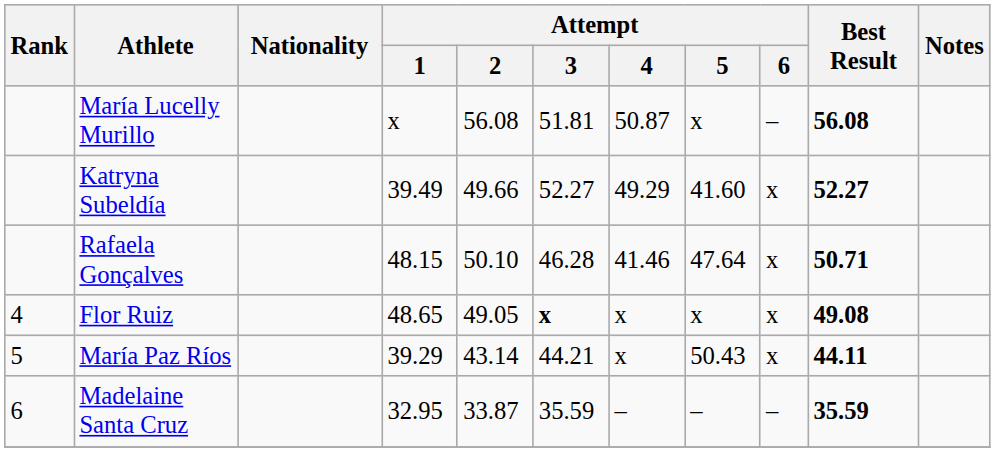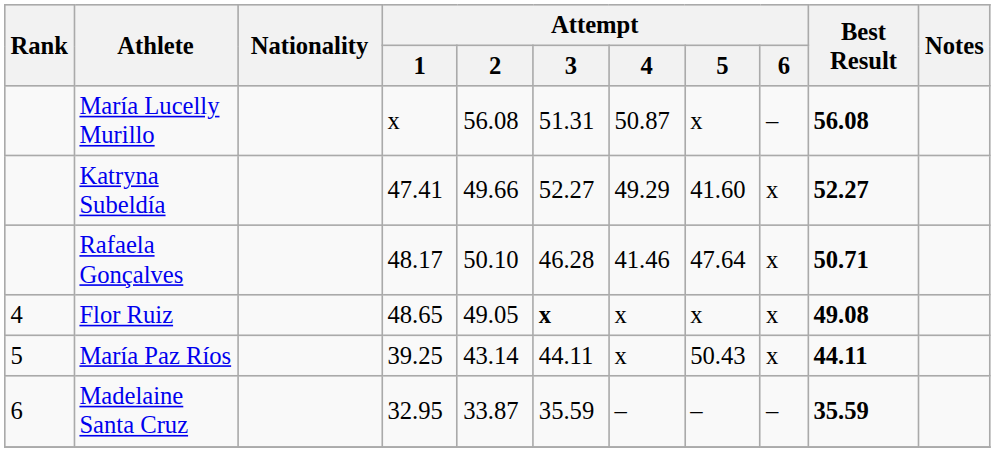 <table class="wikitable" style="font-size:95%" style="width:35em;" style="text-align:center">
 <tr>
 <th rowspan=2>Rank</th>
 <th rowspan=2 width=150>Athlete</th>
 <th rowspan=2 width=100>Nationality</th>
 <th colspan=6 width=300>Attempt</th>
 <th rowspan=2 width=100>Best Result</th>
 <th rowspan=2>Notes</th>
 </tr>
 <tr>
 <th width=50>1</th>
 <th width=50>2</th>
 <th width=50>3</th>
 <th width=50>4</th>
 <th width=50>5</th>
 <th width=50>6</th>
 </tr>
 <tr>
 <td></td>
 <td align=left><a href='#'>María Lucelly Murillo</a></td>
 <td align=left></td>
 <td>x</td>
 <td>56.08</td>
-<td>51.81</td>
+<td>51.31</td>
 <td>50.87</td>
 <td>x</td>
 <td>–</td>
 <td><strong>56.08</strong></td>
 <td></td>
 </tr>
 <tr>
 <td></td>
 <td align=left><a href='#'>Katryna Subeldía</a></td>
 <td align=left></td>
-<td>39.49</td>
+<td>47.41</td>
 <td>49.66</td>
 <td>52.27</td>
 <td>49.29</td>
 <td>41.60</td>
 <td>x</td>
 <td><strong>52.27</strong></td>
 <td></td>
 </tr>
 <tr>
 <td></td>
 <td align=left><a href='#'>Rafaela Gonçalves</a></td>
 <td align=left></td>
-<td>48.15</td>
+<td>48.17</td>
 <td>50.10</td>
 <td>46.28</td>
 <td>41.46</td>
 <td>47.64</td>
 <td>x</td>
 <td><strong>50.71</strong></td>
 <td></td>
 </tr>
 <tr>
 <td>4</td>
 <td align=left><a href='#'>Flor Ruiz</a></td>
 <td align=left></td>
 <td>48.65</td>
 <td>49.05</td>
 <td><strong>x</strong></td>
 <td>x</td>
 <td>x</td>
 <td>x</td>
 <td><strong>49.08</strong></td>
 <td></td>
 </tr>
 <tr>
 <td>5</td>
 <td align=left><a href='#'>María Paz Ríos</a></td>
 <td align=left></td>
-<td>39.29</td>
+<td>39.25</td>
 <td>43.14</td>
-<td>44.21</td>
+<td>44.11</td>
 <td>x</td>
 <td>50.43</td>
 <td>x</td>
 <td><strong>44.11</strong></td>
 <td></td>
 </tr>
 <tr>
 <td>6</td>
 <td align=left><a href='#'>Madelaine Santa Cruz</a></td>
 <td align=left></td>
 <td>32.95</td>
 <td>33.87</td>
 <td>35.59</td>
 <td>–</td>
 <td>–</td>
 <td>–</td>
 <td><strong>35.59</strong></td>
 <td></td>
 </tr>
 <tr>
 </tr>
 </table>
